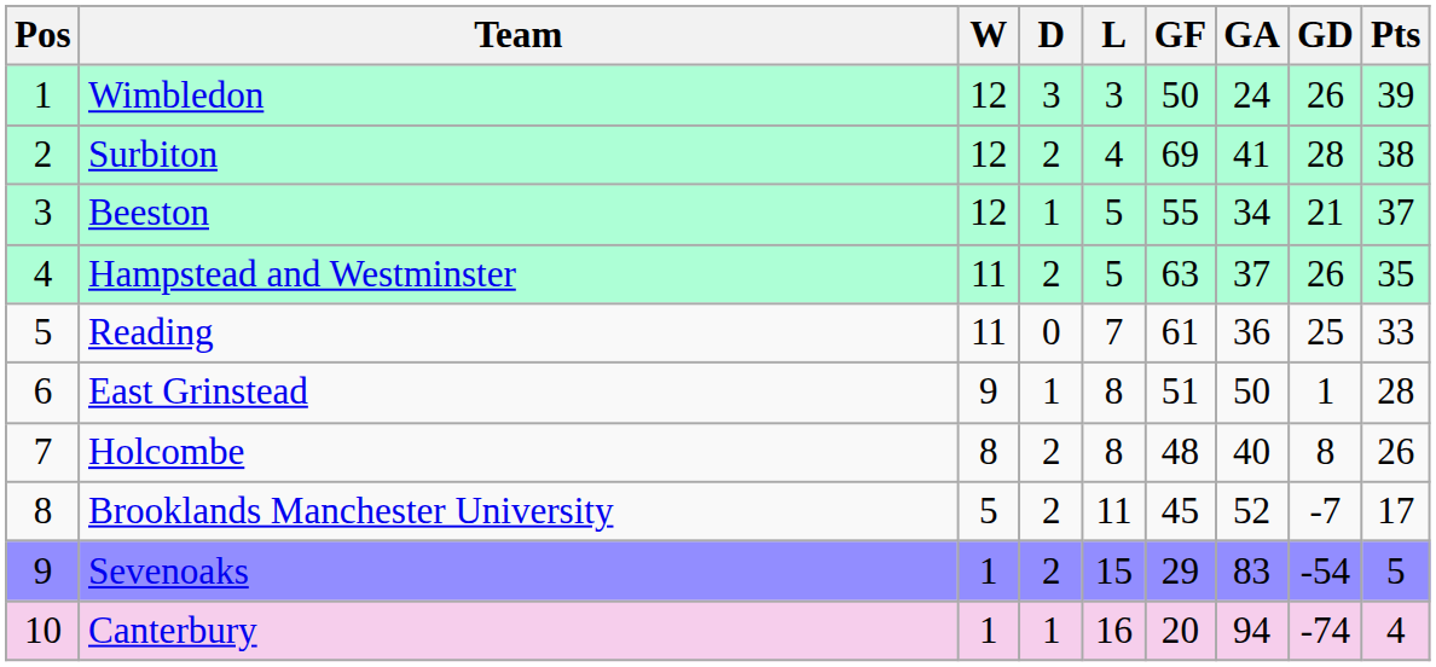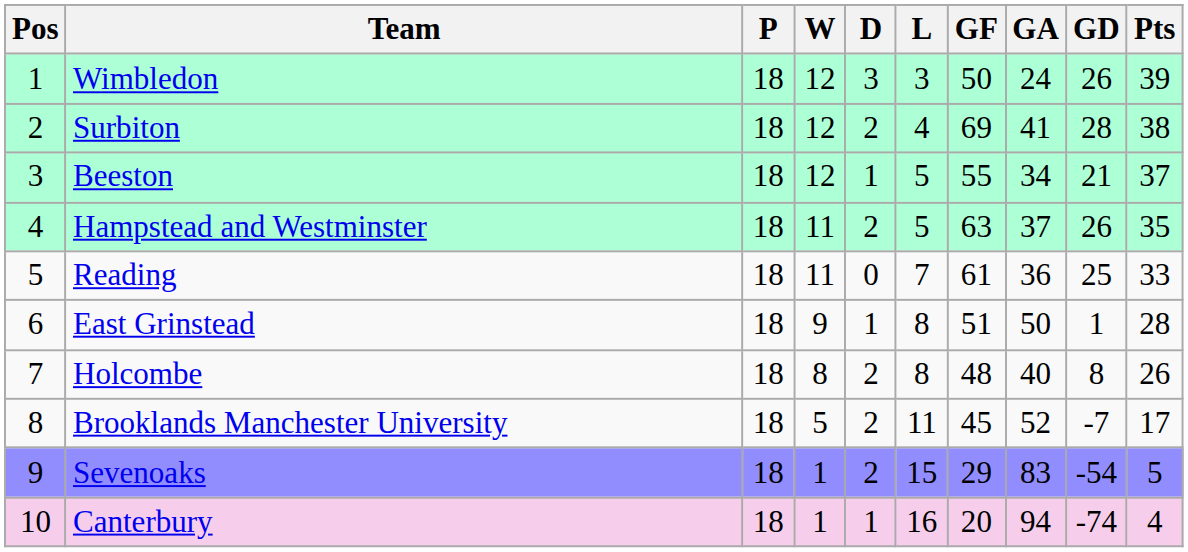 <table class="wikitable" style="font-size: 100%; text-align:center;">
 <tr>
 <th width=20>Pos</th>
 <th width=400>Team</th>
+<th width=20>P</th>
 <th width=20>W</th>
 <th width=20>D</th>
 <th width=20>L</th>
 <th width=20>GF</th>
 <th width=20>GA</th>
 <th width=20>GD</th>
 <th width=20>Pts</th>
 </tr>
 <tr style="background: #ADFFD6;">
 <td>1</td>
 <td align="left"><a href='#'>Wimbledon</a></td>
+<td>18</td>
 <td>12</td>
 <td>3</td>
 <td>3</td>
 <td>50</td>
 <td>24</td>
 <td>26</td>
 <td>39</td>
 </tr>
 <tr style="background: #ADFFD6;">
 <td>2</td>
 <td align="left"><a href='#'>Surbiton</a></td>
+<td>18</td>
 <td>12</td>
 <td>2</td>
 <td>4</td>
 <td>69</td>
 <td>41</td>
 <td>28</td>
 <td>38</td>
 </tr>
 <tr style="background: #ADFFD6;">
 <td>3</td>
 <td align="left"><a href='#'>Beeston</a></td>
+<td>18</td>
 <td>12</td>
 <td>1</td>
 <td>5</td>
 <td>55</td>
 <td>34</td>
 <td>21</td>
 <td>37</td>
 </tr>
 <tr style="background: #ADFFD6;">
 <td>4</td>
 <td align="left"><a href='#'>Hampstead and Westminster</a></td>
+<td>18</td>
 <td>11</td>
 <td>2</td>
 <td>5</td>
 <td>63</td>
 <td>37</td>
 <td>26</td>
 <td>35</td>
 </tr>
 <tr>
 <td>5</td>
 <td align="left"><a href='#'>Reading</a></td>
+<td>18</td>
 <td>11</td>
 <td>0</td>
 <td>7</td>
 <td>61</td>
 <td>36</td>
 <td>25</td>
 <td>33</td>
 </tr>
 <tr>
 <td>6</td>
 <td align="left"><a href='#'>East Grinstead</a></td>
+<td>18</td>
 <td>9</td>
 <td>1</td>
 <td>8</td>
 <td>51</td>
 <td>50</td>
 <td>1</td>
 <td>28</td>
 </tr>
 <tr>
 <td>7</td>
 <td align="left"><a href='#'>Holcombe</a></td>
+<td>18</td>
 <td>8</td>
 <td>2</td>
 <td>8</td>
 <td>48</td>
 <td>40</td>
 <td>8</td>
 <td>26</td>
 </tr>
 <tr>
 <td>8</td>
 <td align="left"><a href='#'>Brooklands Manchester University</a></td>
+<td>18</td>
 <td>5</td>
 <td>2</td>
 <td>11</td>
 <td>45</td>
 <td>52</td>
 <td>-7</td>
 <td>17</td>
 </tr>
 <tr style="background: #928DFF;">
 <td>9</td>
 <td align="left"><a href='#'>Sevenoaks</a></td>
+<td>18</td>
 <td>1</td>
 <td>2</td>
 <td>15</td>
 <td>29</td>
 <td>83</td>
 <td>-54</td>
 <td>5</td>
 </tr>
 <tr style="background: #F6CEEC;">
 <td>10</td>
 <td align="left"><a href='#'>Canterbury</a></td>
+<td>18</td>
 <td>1</td>
 <td>1</td>
 <td>16</td>
 <td>20</td>
 <td>94</td>
 <td>-74</td>
 <td>4</td>
 </tr>
 </table>
